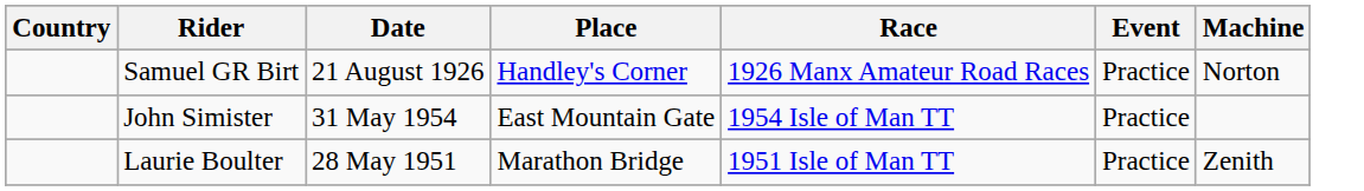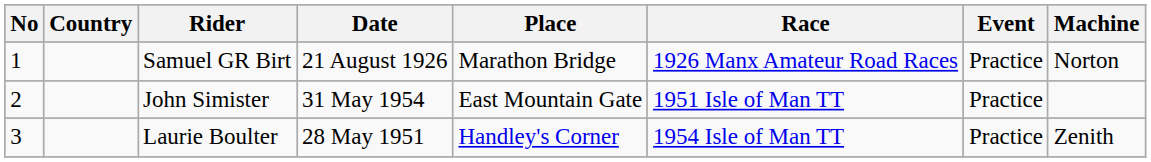 <table class="wikitable" border="1" style="font-size: 85%;">
 <tr>
+<th>No</th>
 <th>Country</th>
 <th>Rider</th>
 <th>Date</th>
 <th>Place</th>
 <th>Race</th>
 <th>Event</th>
 <th>Machine</th>
 </tr>
 <tr>
+<td>1</td>
 <td></td>
 <td>Samuel GR Birt</td>
 <td>21 August 1926</td>
-<td><a href='#'>Handley's Corner</a></td>
+<td>Marathon Bridge</td>
 <td><a href='#'>1926 Manx Amateur Road Races</a></td>
 <td>Practice</td>
 <td>Norton</td>
 </tr>
 <tr>
+<td>2</td>
 <td></td>
 <td>John Simister</td>
 <td>31 May 1954</td>
 <td>East Mountain Gate</td>
-<td><a href='#'>1954 Isle of Man TT</a></td>
+<td><a href='#'>1951 Isle of Man TT</a></td>
 <td>Practice</td>
 <td></td>
 </tr>
 <tr>
+<td>3</td>
 <td></td>
 <td>Laurie Boulter</td>
 <td>28 May 1951</td>
-<td>Marathon Bridge</td>
-<td><a href='#'>1951 Isle of Man TT</a></td>
+<td><a href='#'>Handley's Corner</a></td>
+<td><a href='#'>1954 Isle of Man TT</a></td>
 <td>Practice</td>
 <td>Zenith</td>
 </tr>
 </table>
